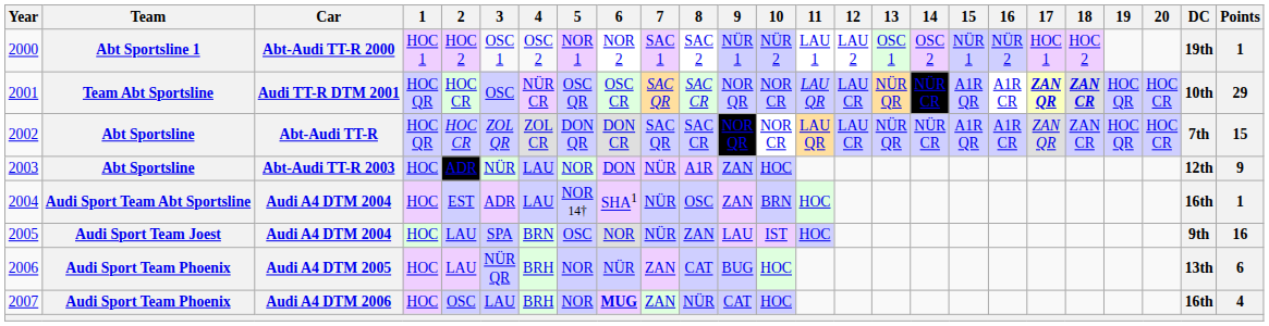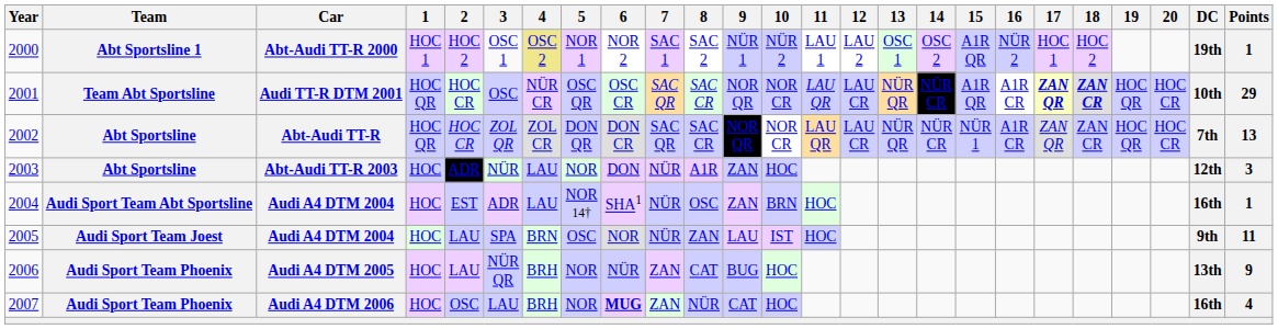 <table class="wikitable" border="1" style="text-align:center; font-size:85%;">
 <tr>
 <th>Year</th>
 <th>Team</th>
 <th>Car</th>
 <th>1</th>
 <th>2</th>
 <th>3</th>
 <th>4</th>
 <th>5</th>
 <th>6</th>
 <th>7</th>
 <th>8</th>
 <th>9</th>
 <th>10</th>
 <th>11</th>
 <th>12</th>
 <th>13</th>
 <th>14</th>
 <th>15</th>
 <th>16</th>
 <th>17</th>
 <th>18</th>
 <th>19</th>
 <th>20</th>
 <th>DC</th>
 <th>Points</th>
 </tr>
 <tr>
 <td><a href='#'>2000</a></td>
 <th nowrap><a href='#'>Abt Sportsline 1</a></th>
 <th nowrap><a href='#'>Abt-Audi TT-R 2000</a></th>
 <td style="background:#EFCFFF;"><a href='#'>HOC<br>1</a><br></td>
 <td style="background:#EFCFFF;"><a href='#'>HOC<br>2</a><br></td>
 <td><a href='#'>OSC<br>1</a></td>
-<td><a href='#'>OSC<br>2</a></td>
+<td style="background: khaki;"><a href='#'>OSC<br>2</a></td>
 <td style="background:#EFCFFF;"><a href='#'>NOR<br>1</a><br></td>
 <td style="background:#FFFFFF;"><a href='#'>NOR<br>2</a><br></td>
 <td style="background:#EFCFFF;"><a href='#'>SAC<br>1</a><br></td>
 <td style="background:#FFFFFF;"><a href='#'>SAC<br>2</a><br></td>
 <td style="background:#CFCFFF;"><a href='#'>NÜR<br>1</a><br></td>
 <td style="background:#CFCFFF;"><a href='#'>NÜR<br>2</a><br></td>
 <td style="background:#FFFFFF;"><a href='#'>LAU<br>1</a><br></td>
 <td style="background:#FFFFFF;"><a href='#'>LAU<br>2</a><br></td>
 <td style="background:#DFFFDF;"><a href='#'>OSC<br>1</a><br></td>
 <td style="background:#EFCFFF;"><a href='#'>OSC<br>2</a><br></td>
-<td style="background:#CFCFFF;"><a href='#'>NÜR<br>1</a><br></td>
+<td style="background:#CFCFFF;"><a href='#'>A1R<br>QR</a><br></td>
 <td style="background:#CFCFFF;"><a href='#'>NÜR<br>2</a><br></td>
 <td style="background:#EFCFFF;"><a href='#'>HOC<br>1</a><br></td>
 <td style="background:#EFCFFF;"><a href='#'>HOC<br>2</a><br></td>
 <td></td>
 <td></td>
 <th>19th</th>
 <th>1</th>
 </tr>
 <tr>
 <td><a href='#'>2001</a></td>
 <th nowrap><a href='#'>Team Abt Sportsline</a></th>
 <th nowrap><a href='#'>Audi TT-R DTM 2001</a></th>
 <td style="background:#CFCFFF;"><a href='#'>HOC<br>QR</a><br></td>
 <td style="background:#DFFFDF;"><a href='#'>HOC<br>CR</a><br></td>
 <td style="background:#CFCFFF;"><a href='#'>OSC</a><br></td>
 <td style="background:#EFCFFF;"><a href='#'>NÜR<br>CR</a><br></td>
 <td style="background:#CFCFFF;"><a href='#'>OSC<br>QR</a><br></td>
 <td style="background:#DFFFDF;"><a href='#'>OSC<br>CR</a><br></td>
 <td style="background:#FFDF9F;"><em><a href='#'>SAC<br>QR</a></em><br></td>
 <td style="background:#DFFFDF;"><em><a href='#'>SAC<br>CR</a></em><br></td>
 <td style="background:#CFCFFF;"><a href='#'>NOR<br>QR</a><br></td>
 <td style="background:#CFCFFF;"><a href='#'>NOR<br>CR</a><br></td>
 <td style="background:#CFCFFF;"><em><a href='#'>LAU<br>QR</a></em><br></td>
 <td style="background:#CFCFFF;"><a href='#'>LAU<br>CR</a><br></td>
 <td style="background:#FFDF9F;"><a href='#'>NÜR<br>QR</a><br></td>
 <td style="background:#000000; color:white"><a href='#'><span>NÜR<br>CR</span></a><br></td>
 <td style="background:#CFCFFF;"><a href='#'>A1R<br>QR</a><br></td>
 <td style="background:#FFFFFF;"><a href='#'>A1R<br>CR</a><br></td>
 <td style="background:#FBFFBF;"><strong><em><a href='#'>ZAN<br>QR</a></em></strong><br></td>
 <td style="background:#DFDFDF;"><strong><em><a href='#'>ZAN<br>CR</a></em></strong><br></td>
 <td style="background:#CFCFFF;"><a href='#'>HOC<br>QR</a><br></td>
 <td style="background:#CFCFFF;"><a href='#'>HOC<br>CR</a><br></td>
 <th>10th</th>
 <th>29</th>
 </tr>
 <tr>
 <td><a href='#'>2002</a></td>
 <th nowrap><a href='#'>Abt Sportsline</a></th>
 <th nowrap><a href='#'>Abt-Audi TT-R</a></th>
 <td style="background:#CFCFFF;"><a href='#'>HOC<br>QR</a><br></td>
 <td style="background:#CFCFFF;"><em><a href='#'>HOC<br>CR</a></em><br></td>
 <td style="background:#CFCFFF;"><em><a href='#'>ZOL<br>QR</a></em><br></td>
 <td style="background:#DFDFDF;"><a href='#'>ZOL<br>CR</a><br></td>
 <td style="background:#CFCFFF;"><a href='#'>DON<br>QR</a><br></td>
 <td style="background:#DFDFDF;"><a href='#'>DON<br>CR</a><br></td>
 <td style="background:#CFCFFF;"><a href='#'>SAC<br>QR</a><br></td>
 <td style="background:#CFCFFF;"><a href='#'>SAC<br>CR</a><br></td>
 <td style="background:#000000; color:white"><a href='#'><span>NOR<br>QR</span></a><br></td>
 <td style="background:#FFFFFF;"><a href='#'>NOR<br>CR</a><br></td>
 <td style="background:#FFDF9F;"><a href='#'>LAU<br>QR</a><br></td>
 <td style="background:#CFCFFF;"><a href='#'>LAU<br>CR</a><br></td>
 <td style="background:#CFCFFF;"><a href='#'>NÜR<br>QR</a><br></td>
 <td style="background:#CFCFFF;"><a href='#'>NÜR<br>CR</a><br></td>
-<td style="background:#CFCFFF;"><a href='#'>A1R<br>QR</a><br></td>
+<td style="background:#CFCFFF;"><a href='#'>NÜR<br>1</a><br></td>
 <td style="background:#CFCFFF;"><a href='#'>A1R<br>CR</a><br></td>
 <td style="background:#DFDFDF;"><em><a href='#'>ZAN<br>QR</a></em><br></td>
 <td style="background:#CFCFFF;"><a href='#'>ZAN<br>CR</a><br></td>
 <td style="background:#CFCFFF;"><a href='#'>HOC<br>QR</a><br></td>
 <td style="background:#CFCFFF;"><a href='#'>HOC<br>CR</a><br></td>
 <th>7th</th>
-<th>15</th>
+<th>13</th>
 </tr>
 <tr>
 <td><a href='#'>2003</a></td>
 <th nowrap><a href='#'>Abt Sportsline</a></th>
 <th nowrap><a href='#'>Abt-Audi TT-R 2003</a></th>
 <td style="background:#CFCFFF;"><a href='#'>HOC</a><br></td>
 <td style="background:#000000; color:white"><a href='#'><span>ADR</span></a><br></td>
 <td style="background:#DFFFDF;"><a href='#'>NÜR</a><br></td>
 <td style="background:#CFCFFF;"><a href='#'>LAU</a><br></td>
 <td style="background:#DFFFDF;"><a href='#'>NOR</a><br></td>
 <td style="background:#EFCFFF;"><a href='#'>DON</a><br></td>
 <td style="background:#EFCFFF;"><a href='#'>NÜR</a><br></td>
 <td style="background:#EFCFFF;"><a href='#'>A1R</a><br></td>
 <td style="background:#CFCFFF;"><a href='#'>ZAN</a><br></td>
 <td style="background:#CFCFFF;"><a href='#'>HOC</a><br></td>
 <td></td>
 <td></td>
 <td></td>
 <td></td>
 <td></td>
 <td></td>
 <td></td>
 <td></td>
 <td></td>
 <td></td>
 <th>12th</th>
-<th>9</th>
+<th>3</th>
 </tr>
 <tr>
 <td><a href='#'>2004</a></td>
 <th nowrap><a href='#'>Audi Sport Team Abt Sportsline</a></th>
 <th nowrap><a href='#'>Audi A4 DTM 2004</a></th>
 <td style="background:#EFCFFF;"><a href='#'>HOC</a><br></td>
 <td style="background:#CFCFFF;"><a href='#'>EST</a><br></td>
 <td style="background:#EFCFFF;"><a href='#'>ADR</a><br></td>
 <td style="background:#CFCFFF;"><a href='#'>LAU</a><br></td>
 <td style="background:#CFCFFF;"><a href='#'>NOR</a><br><small>14†</small></td>
 <td style="background:#EFCFFF;"><a href='#'>SHA</a><sup>1</sup><br></td>
 <td style="background:#CFCFFF;"><a href='#'>NÜR</a><br></td>
 <td style="background:#CFCFFF;"><a href='#'>OSC</a><br></td>
 <td style="background:#EFCFFF;"><a href='#'>ZAN</a><br></td>
 <td style="background:#CFCFFF;"><a href='#'>BRN</a><br></td>
 <td style="background:#DFFFDF;"><a href='#'>HOC</a><br></td>
 <td></td>
 <td></td>
 <td></td>
 <td></td>
 <td></td>
 <td></td>
 <td></td>
 <td></td>
 <td></td>
 <th>16th</th>
 <th>1</th>
 </tr>
 <tr>
 <td><a href='#'>2005</a></td>
 <th nowrap><a href='#'>Audi Sport Team Joest</a></th>
 <th nowrap><a href='#'>Audi A4 DTM 2004</a></th>
 <td style="background:#DFFFDF;"><a href='#'>HOC</a><br></td>
 <td style="background:#CFCFFF;"><a href='#'>LAU</a><br></td>
 <td style="background:#CFCFFF;"><a href='#'>SPA</a><br></td>
 <td style="background:#DFFFDF;"><a href='#'>BRN</a><br></td>
 <td style="background:#CFCFFF;"><a href='#'>OSC</a><br></td>
 <td style="background:#DFDFDF;"><a href='#'>NOR</a><br></td>
 <td style="background:#CFCFFF;"><a href='#'>NÜR</a><br></td>
 <td style="background:#CFCFFF;"><a href='#'>ZAN</a><br></td>
 <td style="background:#EFCFFF;"><a href='#'>LAU</a><br></td>
 <td style="background:#EFCFFF;"><a href='#'>IST</a><br></td>
 <td style="background:#CFCFFF;"><a href='#'>HOC</a><br></td>
 <td></td>
 <td></td>
 <td></td>
 <td></td>
 <td></td>
 <td></td>
 <td></td>
 <td></td>
 <td></td>
 <th>9th</th>
-<th>16</th>
+<th>11</th>
 </tr>
 <tr>
 <td><a href='#'>2006</a></td>
 <th nowrap><a href='#'>Audi Sport Team Phoenix</a></th>
 <th nowrap><a href='#'>Audi A4 DTM 2005</a></th>
 <td style="background:#EFCFFF;"><a href='#'>HOC</a><br></td>
 <td style="background:#EFCFFF;"><a href='#'>LAU</a><br></td>
 <td style="background:#CFCFFF;"><a href='#'>NÜR<br>QR</a><br></td>
 <td style="background:#DFFFDF;"><a href='#'>BRH</a><br></td>
 <td style="background:#CFCFFF;"><a href='#'>NOR</a><br></td>
 <td style="background:#CFCFFF;"><a href='#'>NÜR</a><br></td>
 <td style="background:#EFCFFF;"><a href='#'>ZAN</a><br></td>
 <td style="background:#CFCFFF;"><a href='#'>CAT</a><br></td>
 <td style="background:#CFCFFF;"><a href='#'>BUG</a><br></td>
 <td style="background:#DFFFDF;"><a href='#'>HOC</a><br></td>
 <td></td>
 <td></td>
 <td></td>
 <td></td>
 <td></td>
 <td></td>
 <td></td>
 <td></td>
 <td></td>
 <td></td>
 <th>13th</th>
-<th>6</th>
+<th>9</th>
 </tr>
 <tr>
 <td><a href='#'>2007</a></td>
 <th nowrap><a href='#'>Audi Sport Team Phoenix</a></th>
 <th nowrap><a href='#'>Audi A4 DTM 2006</a></th>
 <td style="background:#EFCFFF;"><a href='#'>HOC</a><br></td>
 <td style="background:#CFCFFF;"><a href='#'>OSC</a><br></td>
 <td style="background:#CFCFFF;"><a href='#'>LAU</a><br></td>
 <td style="background:#DFFFDF;"><a href='#'>BRH</a><br></td>
 <td style="background:#CFCFFF;"><a href='#'>NOR</a><br></td>
 <td style="background:#EFCFFF;"><strong><a href='#'>MUG</a><br></strong></td>
 <td style="background:#DFFFDF;"><a href='#'>ZAN</a><br></td>
 <td style="background:#CFCFFF;"><a href='#'>NÜR</a><br></td>
 <td style="background:#CFCFFF;"><a href='#'>CAT</a><br></td>
 <td style="background:#CFCFFF;"><a href='#'>HOC</a><br></td>
 <td></td>
 <td></td>
 <td></td>
 <td></td>
 <td></td>
 <td></td>
 <td></td>
 <td></td>
 <td></td>
 <td></td>
 <th>16th</th>
 <th>4</th>
 </tr>
 <tr>
 <th colspan="25"></th>
 </tr>
 </table>
